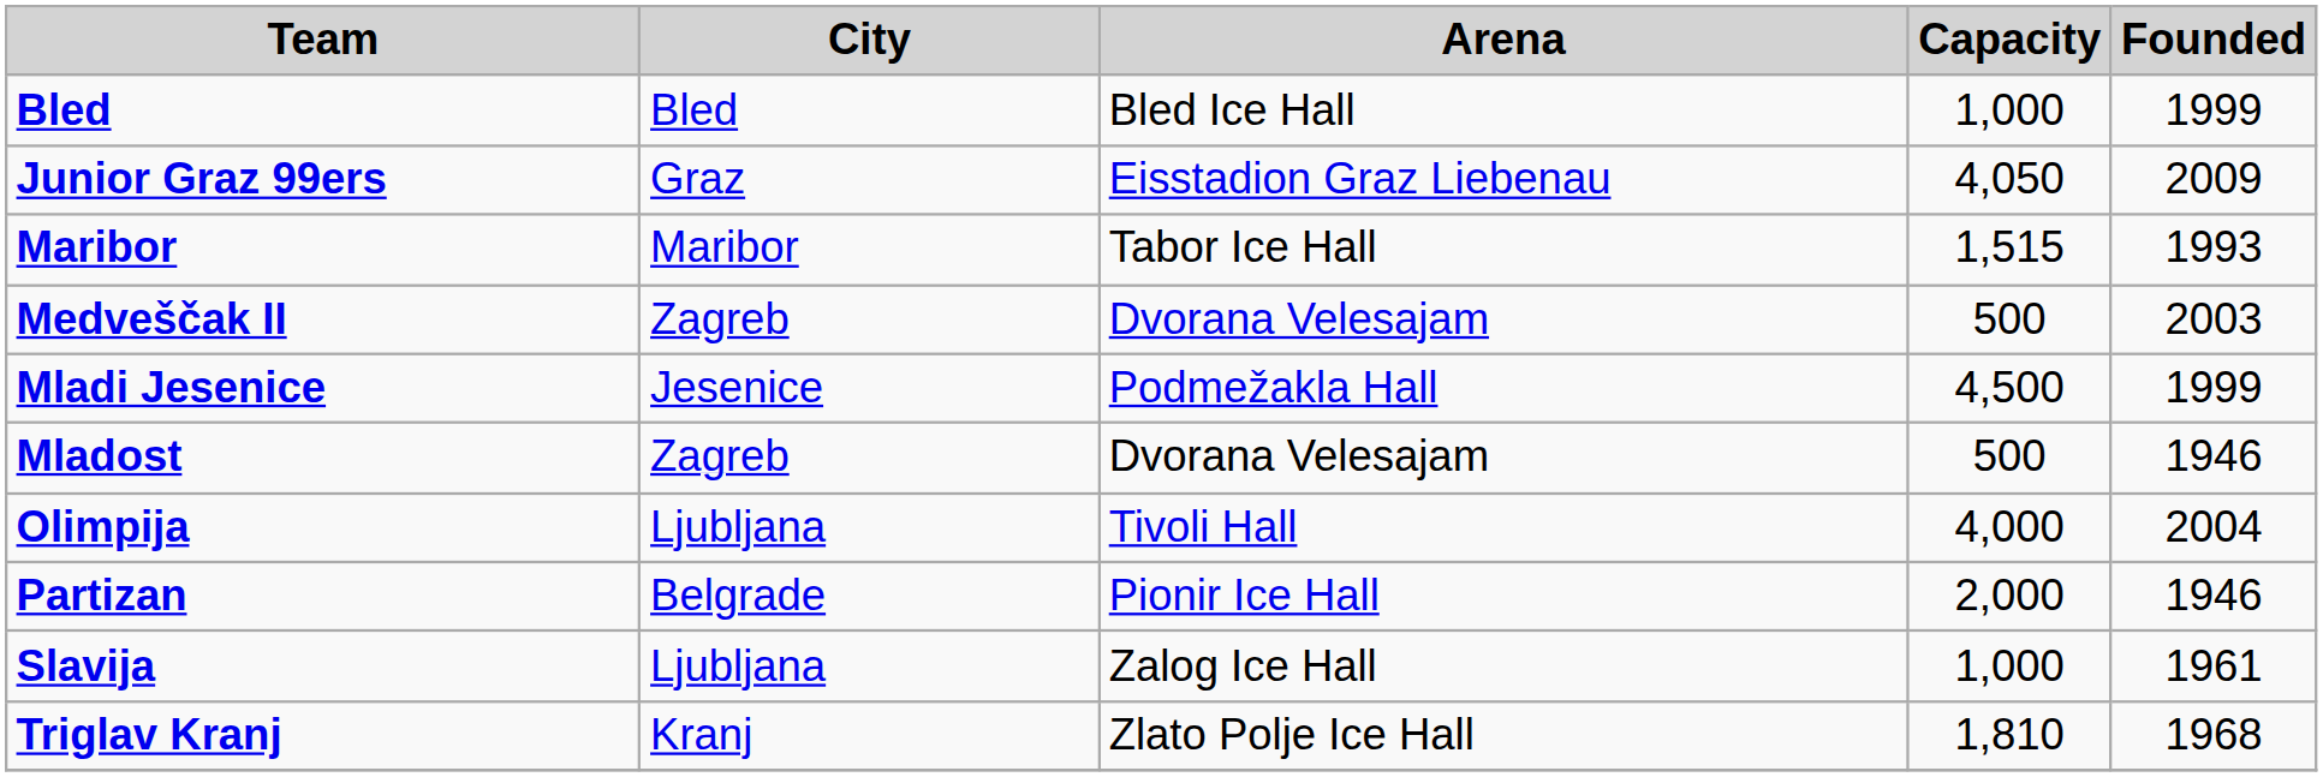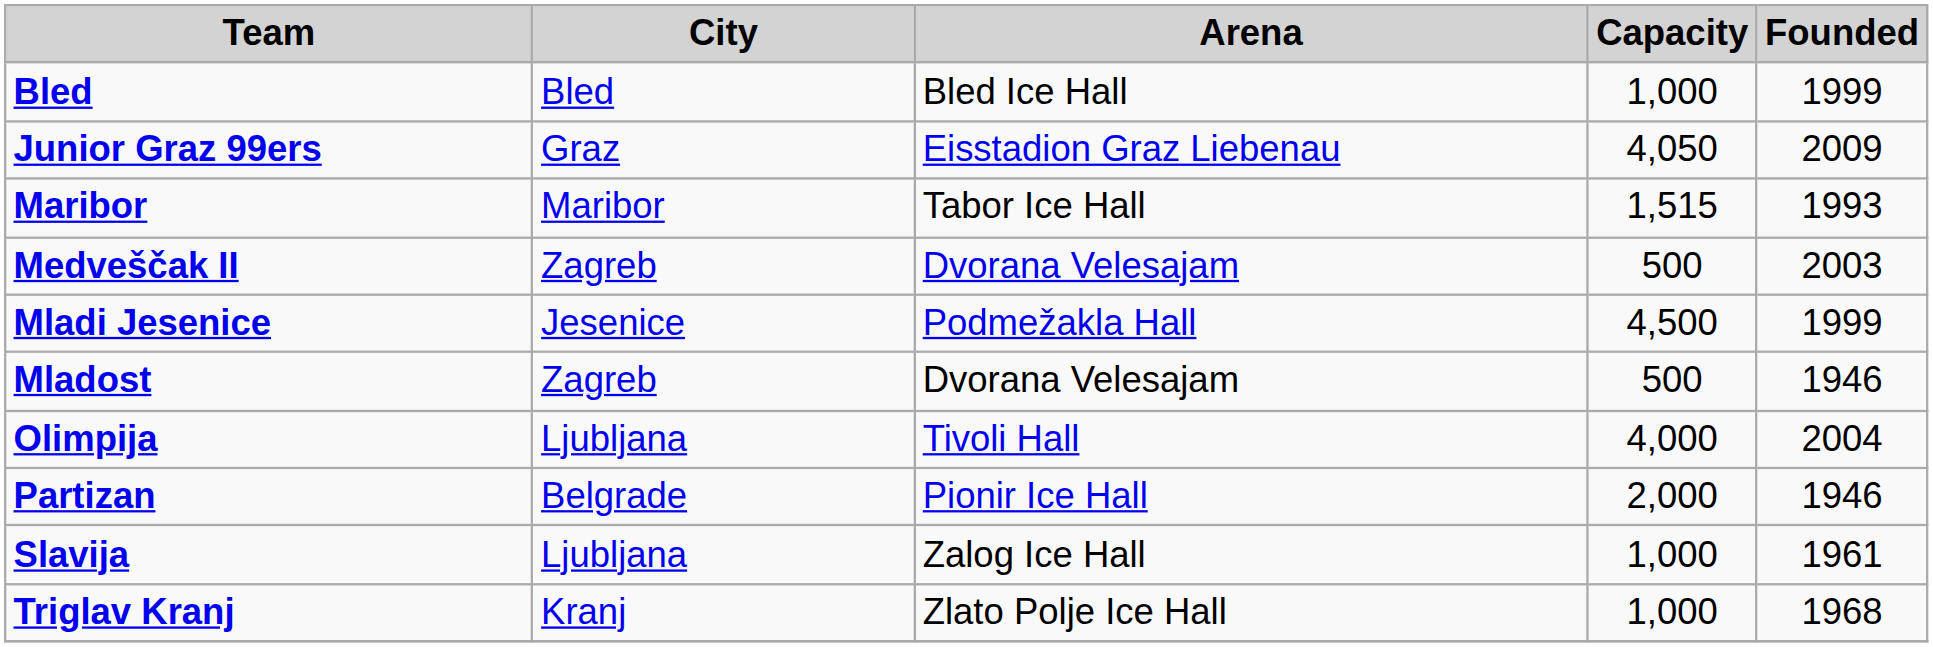 <table class="wikitable" style="text-align:left">
 <tr>
 <th style="background:lightgrey;width:14em">Team</th>
 <th style="background:lightgrey;width:10em">City</th>
 <th style="background:lightgrey;width:18em">Arena</th>
 <th style="background:lightgrey;width:4em">Capacity</th>
 <th style="background:lightgrey;width:4em">Founded</th>
 </tr>
 <tr>
 <td><strong><a href='#'>Bled</a></strong></td>
 <td> <a href='#'>Bled</a></td>
 <td>Bled Ice Hall</td>
 <td align=center>1,000</td>
 <td align=center>1999</td>
 </tr>
 <tr>
 <td><strong><a href='#'>Junior Graz 99ers</a></strong></td>
 <td> <a href='#'>Graz</a></td>
 <td><a href='#'>Eisstadion Graz Liebenau</a></td>
 <td align=center>4,050</td>
 <td align=center>2009</td>
 </tr>
 <tr>
 <td><strong><a href='#'>Maribor</a></strong></td>
 <td> <a href='#'>Maribor</a></td>
 <td>Tabor Ice Hall</td>
 <td align=center>1,515</td>
 <td align=center>1993</td>
 </tr>
 <tr>
 <td><strong><a href='#'>Medveščak II</a></strong></td>
 <td> <a href='#'>Zagreb</a></td>
 <td><a href='#'>Dvorana Velesajam</a></td>
 <td align=center>500</td>
 <td align=center>2003</td>
 </tr>
 <tr>
 <td><strong><a href='#'>Mladi Jesenice</a></strong></td>
 <td> <a href='#'>Jesenice</a></td>
 <td><a href='#'>Podmežakla Hall</a></td>
 <td align=center>4,500</td>
 <td align=center>1999</td>
 </tr>
 <tr>
 <td><strong><a href='#'>Mladost</a></strong></td>
 <td> <a href='#'>Zagreb</a></td>
 <td>Dvorana Velesajam</td>
 <td align=center>500</td>
 <td align=center>1946</td>
 </tr>
 <tr>
 <td><strong><a href='#'>Olimpija</a></strong></td>
 <td> <a href='#'>Ljubljana</a></td>
 <td><a href='#'>Tivoli Hall</a></td>
 <td align=center>4,000</td>
 <td align=center>2004</td>
 </tr>
 <tr>
 <td><strong><a href='#'>Partizan</a></strong></td>
 <td> <a href='#'>Belgrade</a></td>
 <td><a href='#'>Pionir Ice Hall</a></td>
 <td align=center>2,000</td>
 <td align=center>1946</td>
 </tr>
 <tr>
 <td><strong><a href='#'>Slavija</a></strong></td>
 <td> <a href='#'>Ljubljana</a></td>
 <td>Zalog Ice Hall</td>
 <td align=center>1,000</td>
 <td align=center>1961</td>
 </tr>
 <tr>
 <td><strong><a href='#'>Triglav Kranj</a></strong></td>
 <td> <a href='#'>Kranj</a></td>
 <td>Zlato Polje Ice Hall</td>
-<td align=center>1,810</td>
+<td align=center>1,000</td>
 <td align=center>1968</td>
 </tr>
 <tr>
 </tr>
 </table>
